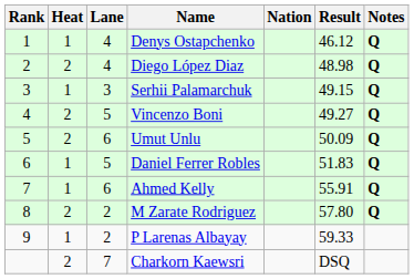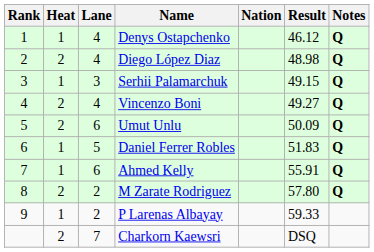 <table class="wikitable sortable" style="text-align:left">
 <tr>
 <th>Rank</th>
 <th>Heat</th>
 <th>Lane</th>
 <th>Name</th>
 <th>Nation</th>
 <th>Result</th>
 <th>Notes</th>
 </tr>
 <tr bgcolor=ddffdd>
 <td align=center>1</td>
 <td align=center>1</td>
 <td align=center>4</td>
 <td><a href='#'>Denys Ostapchenko</a></td>
 <td></td>
 <td>46.12</td>
 <td><strong>Q</strong></td>
 </tr>
 <tr bgcolor=ddffdd>
 <td align=center>2</td>
 <td align=center>2</td>
 <td align=center>4</td>
 <td><a href='#'>Diego López Diaz</a></td>
 <td></td>
 <td>48.98</td>
 <td><strong>Q</strong></td>
 </tr>
 <tr bgcolor=ddffdd>
 <td align=center>3</td>
 <td align=center>1</td>
 <td align=center>3</td>
 <td><a href='#'>Serhii Palamarchuk</a></td>
 <td></td>
 <td>49.15</td>
 <td><strong>Q</strong></td>
 </tr>
 <tr bgcolor=ddffdd>
 <td align=center>4</td>
 <td align=center>2</td>
-<td align=center>5</td>
+<td align=center>4</td>
 <td><a href='#'>Vincenzo Boni</a></td>
 <td></td>
 <td>49.27</td>
 <td><strong>Q</strong></td>
 </tr>
 <tr bgcolor=ddffdd>
 <td align=center>5</td>
 <td align=center>2</td>
 <td align=center>6</td>
 <td><a href='#'>Umut Unlu</a></td>
 <td></td>
 <td>50.09</td>
 <td><strong>Q</strong></td>
 </tr>
 <tr bgcolor=ddffdd>
 <td align=center>6</td>
 <td align=center>1</td>
 <td align=center>5</td>
 <td><a href='#'>Daniel Ferrer Robles</a></td>
 <td></td>
 <td>51.83</td>
 <td><strong>Q</strong></td>
 </tr>
 <tr bgcolor=ddffdd>
 <td align=center>7</td>
 <td align=center>1</td>
 <td align=center>6</td>
 <td><a href='#'>Ahmed Kelly</a></td>
 <td></td>
 <td>55.91</td>
 <td><strong>Q</strong></td>
 </tr>
 <tr bgcolor=ddffdd>
 <td align=center>8</td>
 <td align=center>2</td>
 <td align=center>2</td>
 <td><a href='#'>M Zarate Rodriguez </a></td>
 <td></td>
 <td>57.80</td>
 <td><strong>Q</strong></td>
 </tr>
 <tr>
 <td align=center>9</td>
 <td align=center>1</td>
 <td align=center>2</td>
 <td><a href='#'>P Larenas Albayay</a></td>
 <td></td>
 <td>59.33</td>
 <td></td>
 </tr>
 <tr>
 <td align=center></td>
 <td align=center>2</td>
 <td align=center>7</td>
 <td><a href='#'>Charkorn Kaewsri</a></td>
 <td></td>
 <td>DSQ</td>
 <td></td>
 </tr>
 </table>
